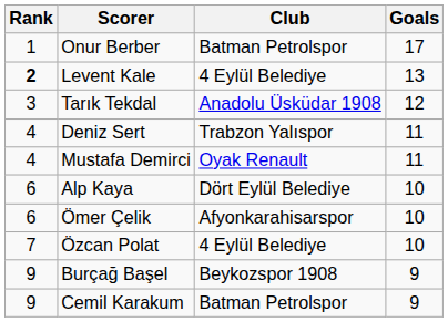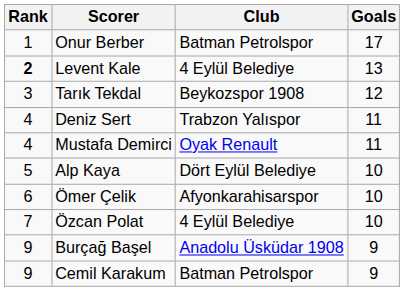 <table class="wikitable">
 <tr>
 <th>Rank</th>
 <th>Scorer</th>
 <th>Club</th>
 <th>Goals</th>
 </tr>
 <tr>
 <td align=center>1</td>
 <td> Onur Berber</td>
 <td>Batman Petrolspor</td>
 <td align=center>17</td>
 </tr>
 <tr>
 <td align=center><strong>2</strong></td>
 <td> Levent Kale</td>
 <td>4 Eylül Belediye</td>
 <td align=center>13</td>
 </tr>
 <tr>
 <td align=center>3</td>
 <td> Tarık Tekdal</td>
-<td><a href='#'>Anadolu Üsküdar 1908</a></td>
+<td Beykoz 1908 S.K.D.>Beykozspor 1908</td>
 <td align=center>12</td>
 </tr>
 <tr>
 <td align=center>4</td>
 <td> Deniz Sert</td>
 <td>Trabzon Yalıspor</td>
 <td align=center>11</td>
 </tr>
 <tr>
 <td align=center>4</td>
 <td> Mustafa Demirci</td>
 <td><a href='#'>Oyak Renault</a></td>
 <td align=center>11</td>
 </tr>
 <tr>
-<td align=center>6</td>
+<td align=center>5</td>
 <td> Alp Kaya</td>
 <td>Dört Eylül Belediye</td>
 <td align=center>10</td>
 </tr>
 <tr>
 <td align=center>6</td>
 <td> Ömer Çelik</td>
 <td>Afyonkarahisarspor</td>
 <td align=center>10</td>
 </tr>
 <tr>
 <td align=center>7</td>
 <td> Özcan Polat</td>
 <td>4 Eylül Belediye</td>
 <td align=center>10</td>
 </tr>
 <tr>
 <td align=center>9</td>
 <td> Burçağ Başel</td>
-<td Beykoz 1908 S.K.D.>Beykozspor 1908</td>
+<td><a href='#'>Anadolu Üsküdar 1908</a></td>
 <td align=center>9</td>
 </tr>
 <tr>
 <td align=center>9</td>
 <td> Cemil Karakum</td>
 <td>Batman Petrolspor</td>
 <td align=center>9</td>
 </tr>
 </table>
